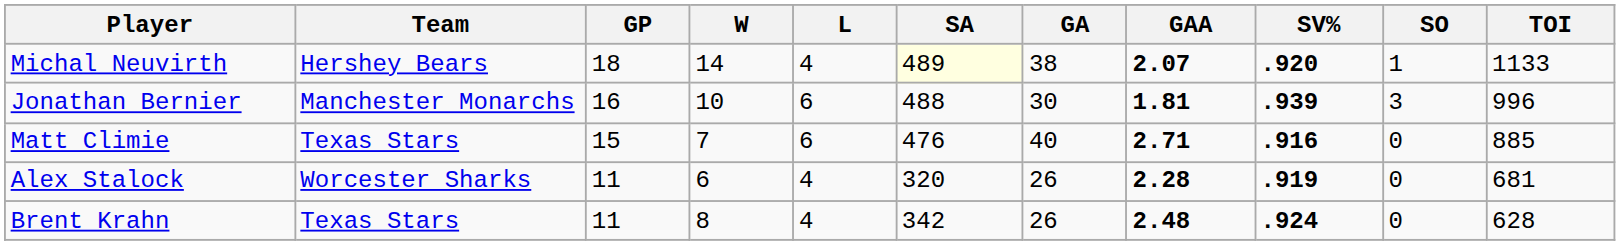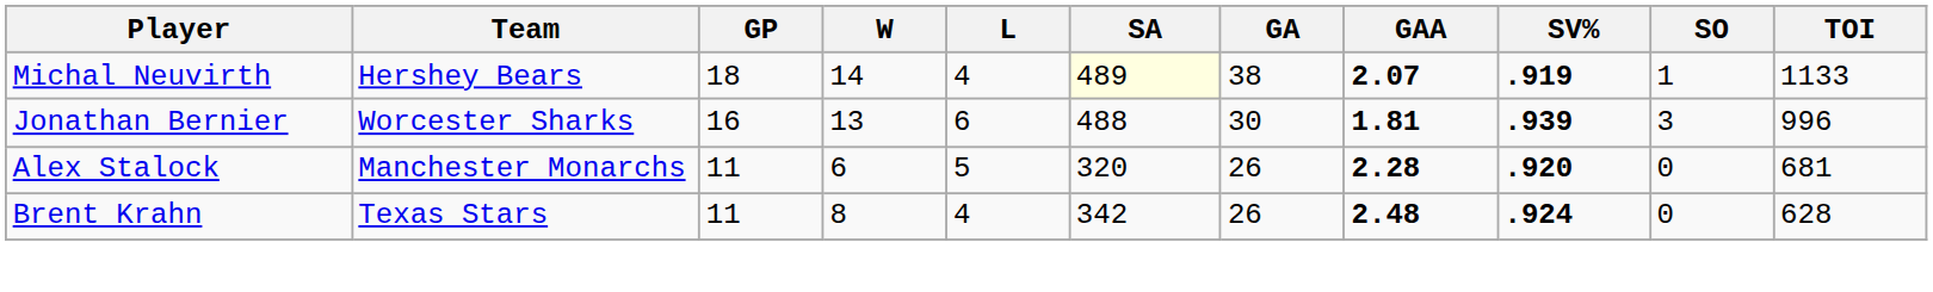 <table class="wikitable sortable">
 <tr>
 <th style="width:12em">Player</th>
 <th style="width:12em">Team</th>
 <th style="width:4em">GP</th>
 <th style="width:4em">W</th>
 <th style="width:4em">L</th>
 <th style="width:5em">SA</th>
 <th style="width:4em">GA</th>
 <th style="width:5em">GAA</th>
 <th style="width:5em">SV%</th>
 <th style="width:4em">SO</th>
 <th style="width:5em">TOI</th>
 </tr>
 <tr>
 <td><a href='#'>Michal Neuvirth</a></td>
 <td><a href='#'>Hershey Bears</a></td>
 <td>18</td>
 <td>14</td>
 <td>4</td>
 <td style="background: lightyellow;">489</td>
 <td>38</td>
 <td><strong>2.07</strong></td>
-<td><strong>.920</strong></td>
+<td><strong>.919</strong></td>
 <td>1</td>
 <td>1133</td>
 </tr>
 <tr>
 <td><a href='#'>Jonathan Bernier</a></td>
-<td><a href='#'>Manchester Monarchs</a></td>
+<td><a href='#'>Worcester Sharks</a></td>
 <td>16</td>
-<td>10</td>
+<td>13</td>
 <td>6</td>
 <td>488</td>
 <td>30</td>
 <td><strong>1.81</strong></td>
 <td><strong>.939</strong></td>
 <td>3</td>
 <td>996</td>
 </tr>
 <tr>
-<td><a href='#'>Matt Climie</a></td>
-<td><a href='#'>Texas Stars</a></td>
-<td>15</td>
-<td>7</td>
-<td>6</td>
-<td>476</td>
-<td>40</td>
-<td><strong>2.71</strong></td>
-<td><strong>.916</strong></td>
-<td>0</td>
-<td>885</td>
-</tr>
-<tr>
 <td><a href='#'>Alex Stalock</a></td>
-<td><a href='#'>Worcester Sharks</a></td>
+<td><a href='#'>Manchester Monarchs</a></td>
 <td>11</td>
 <td>6</td>
-<td>4</td>
+<td>5</td>
 <td>320</td>
 <td>26</td>
 <td><strong>2.28</strong></td>
-<td><strong>.919</strong></td>
+<td><strong>.920</strong></td>
 <td>0</td>
 <td>681</td>
 </tr>
 <tr>
 <td><a href='#'>Brent Krahn</a></td>
 <td><a href='#'>Texas Stars</a></td>
 <td>11</td>
 <td>8</td>
 <td>4</td>
 <td>342</td>
 <td>26</td>
 <td><strong>2.48</strong></td>
 <td><strong>.924</strong></td>
 <td>0</td>
 <td>628</td>
 </tr>
 </table>
